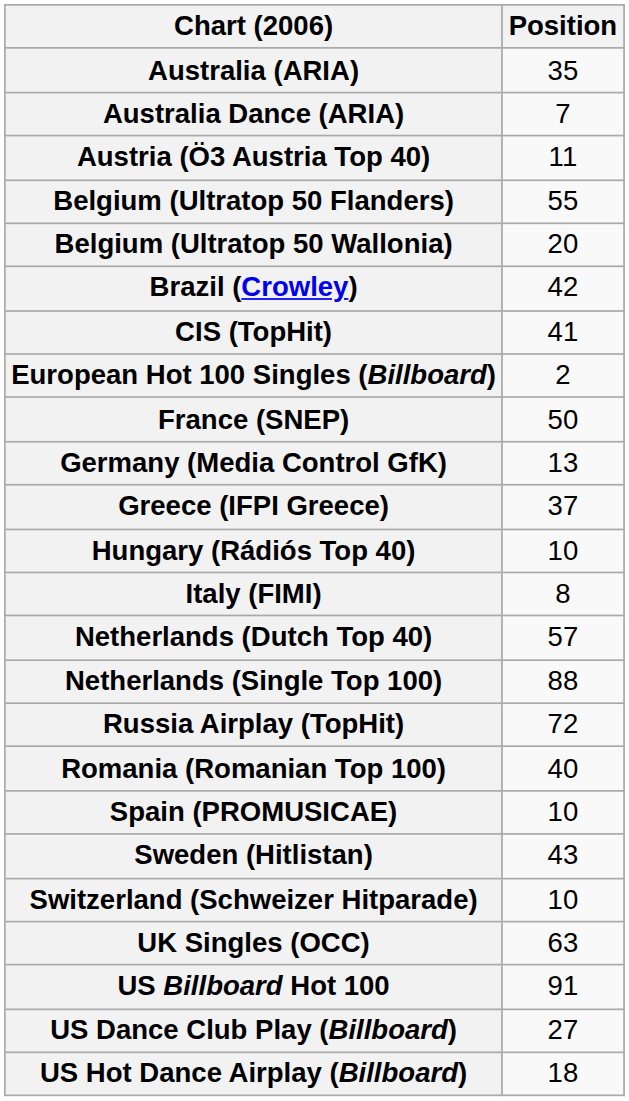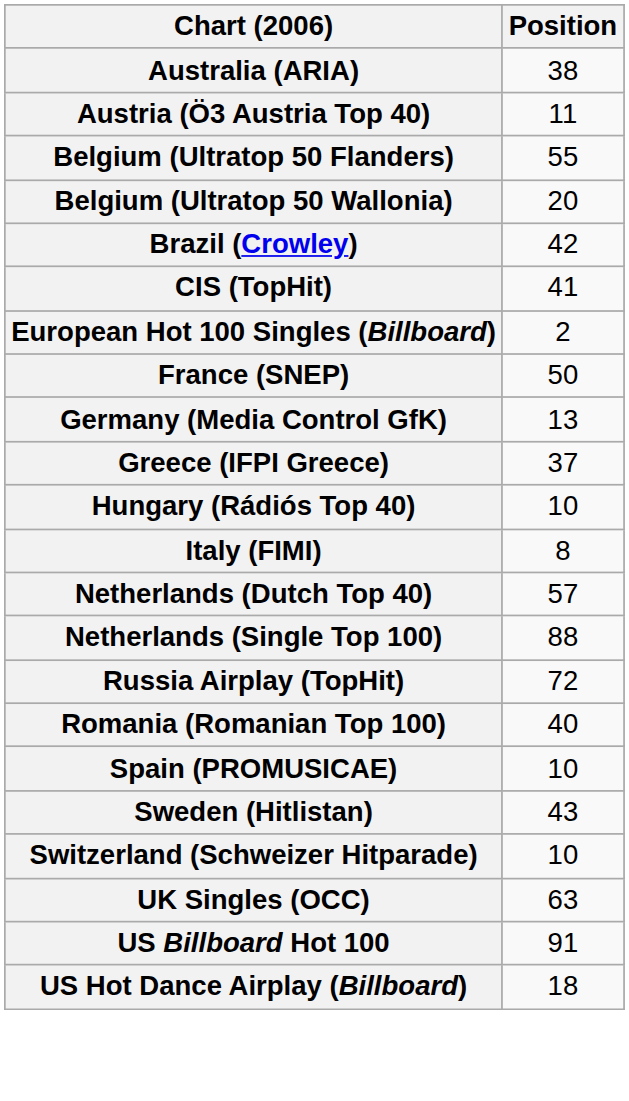 <table class="wikitable sortable plainrowheaders" style="text-align:center">
 <tr>
 <th>Chart (2006)</th>
 <th>Position</th>
 </tr>
 <tr>
 <th scope="row">Australia (ARIA)</th>
-<td>35</td>
-</tr>
-<tr>
-<th scope="row">Australia Dance (ARIA)</th>
-<td>7</td>
+<td>38</td>
 </tr>
 <tr>
 <th scope="row">Austria (Ö3 Austria Top 40)</th>
 <td>11</td>
 </tr>
 <tr>
 <th scope="row">Belgium (Ultratop 50 Flanders)</th>
 <td>55</td>
 </tr>
 <tr>
 <th scope="row">Belgium (Ultratop 50 Wallonia)</th>
 <td>20</td>
 </tr>
 <tr>
 <th scope="row">Brazil (<a href='#'>Crowley</a>)</th>
 <td>42</td>
 </tr>
 <tr>
 <th scope="row">CIS (TopHit)</th>
 <td>41</td>
 </tr>
 <tr>
 <th scope="row">European Hot 100 Singles (<em>Billboard</em>)</th>
 <td>2</td>
 </tr>
 <tr>
 <th scope="row">France (SNEP)</th>
 <td>50</td>
 </tr>
 <tr>
 <th scope="row">Germany (Media Control GfK)</th>
 <td>13</td>
 </tr>
 <tr>
 <th scope="row">Greece (IFPI Greece)</th>
 <td>37</td>
 </tr>
 <tr>
 <th scope="row">Hungary (Rádiós Top 40)</th>
 <td>10</td>
 </tr>
 <tr>
 <th scope="row">Italy (FIMI)</th>
 <td>8</td>
 </tr>
 <tr>
 <th scope="row">Netherlands (Dutch Top 40)</th>
 <td>57</td>
 </tr>
 <tr>
 <th scope="row">Netherlands (Single Top 100)</th>
 <td>88</td>
 </tr>
 <tr>
 <th scope="row">Russia Airplay (TopHit)</th>
 <td>72</td>
 </tr>
 <tr>
 <th scope="row">Romania (Romanian Top 100)</th>
 <td>40</td>
 </tr>
 <tr>
 <th scope="row">Spain (PROMUSICAE)</th>
 <td>10</td>
 </tr>
 <tr>
 <th scope="row">Sweden (Hitlistan)</th>
 <td>43</td>
 </tr>
 <tr>
 <th scope="row">Switzerland (Schweizer Hitparade)</th>
 <td>10</td>
 </tr>
 <tr>
 <th scope="row">UK Singles (OCC)</th>
 <td>63</td>
 </tr>
 <tr>
 <th scope="row">US <em>Billboard</em> Hot 100</th>
 <td>91</td>
 </tr>
 <tr>
-<th scope="row">US Dance Club Play (<em>Billboard</em>)</th>
-<td>27</td>
-</tr>
-<tr>
 <th scope="row">US Hot Dance Airplay (<em>Billboard</em>)</th>
 <td>18</td>
 </tr>
 </table>
